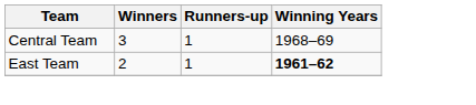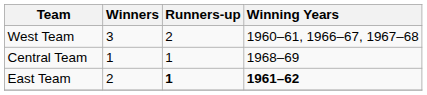 <table class=wikitable>
 <tr>
 <th width="110">Team</th>
 <th style="text-align:left">Winners</th>
 <th style="text-align:left">Runners-up</th>
 <th style="text-align:left">Winning Years</th>
 </tr>
 <tr>
+<td>West Team</td>
+<td>3</td>
+<td>2</td>
+<td>1960–61, 1966–67, 1967–68</td>
+</tr>
+<tr>
 <td>Central Team</td>
-<td>3</td>
+<td>1</td>
 <td>1</td>
 <td>1968–69</td>
 </tr>
 <tr>
 <td>East Team</td>
 <td>2</td>
-<td>1</td>
+<td><strong>1</strong></td>
 <td><strong>1961–62</strong></td>
 </tr>
 <tr>
 </tr>
 </table>
